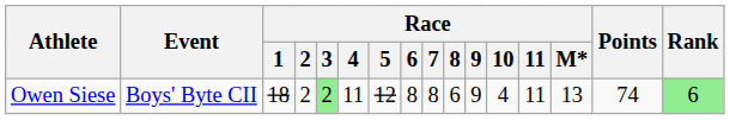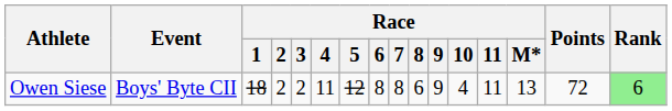 <table class="wikitable" border="1" style="font-size:90%">
 <tr>
 <th rowspan=2>Athlete</th>
 <th rowspan=2>Event</th>
 <th colspan=12>Race</th>
 <th rowspan=2>Points</th>
 <th rowspan=2>Rank</th>
 </tr>
 <tr>
 <th>1</th>
 <th>2</th>
 <th>3</th>
 <th>4</th>
 <th>5</th>
 <th>6</th>
 <th>7</th>
 <th>8</th>
 <th>9</th>
 <th>10</th>
 <th>11</th>
 <th>M*</th>
 </tr>
 <tr>
 <td><a href='#'>Owen Siese</a></td>
 <td><a href='#'>Boys' Byte CII</a></td>
 <td align=center><s>18</s></td>
 <td align=center>2</td>
-<td align=center style="background: lightgreen;">2</td>
+<td align=center>2</td>
 <td align=center>11</td>
 <td align=center><s>12</s></td>
 <td align=center>8</td>
 <td align=center>8</td>
 <td align=center>6</td>
 <td align=center>9</td>
 <td align=center>4</td>
 <td align=center>11</td>
 <td align=center>13</td>
-<td align=center>74</td>
+<td align=center>72</td>
 <td align=center style="background: lightgreen;">6</td>
 </tr>
 </table>
